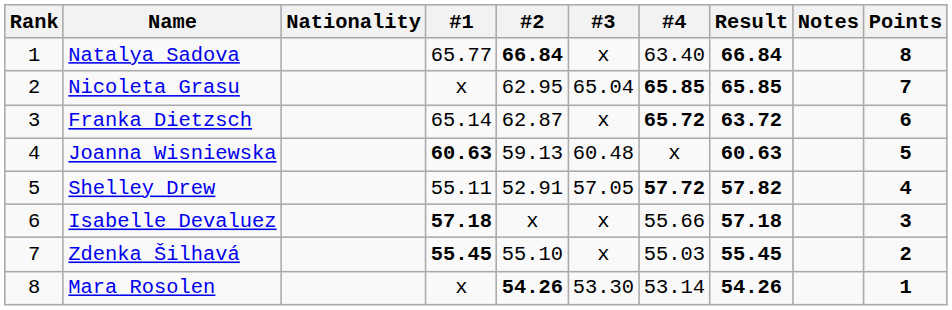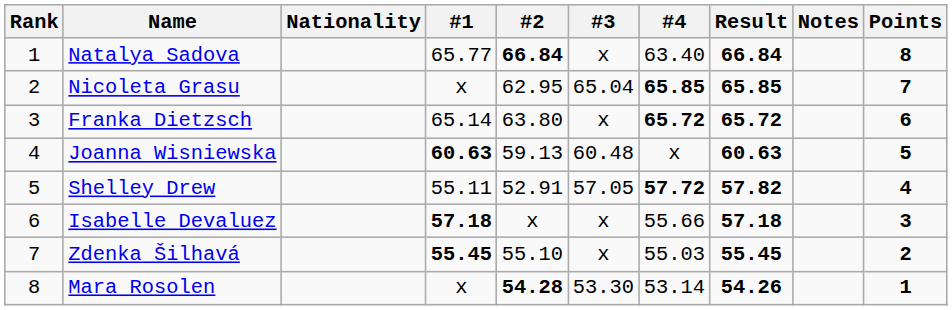 <table class="wikitable sortable" style="text-align:center">
 <tr>
 <th>Rank</th>
 <th>Name</th>
 <th>Nationality</th>
 <th>#1</th>
 <th>#2</th>
 <th>#3</th>
 <th>#4</th>
 <th>Result</th>
 <th>Notes</th>
 <th>Points</th>
 </tr>
 <tr>
 <td>1</td>
 <td align=left><a href='#'>Natalya Sadova</a></td>
 <td align=left></td>
 <td>65.77</td>
 <td><strong>66.84</strong></td>
 <td>x</td>
 <td>63.40</td>
 <td><strong>66.84</strong></td>
 <td></td>
 <td><strong>8</strong></td>
 </tr>
 <tr>
 <td>2</td>
 <td align=left><a href='#'>Nicoleta Grasu</a></td>
 <td align=left></td>
 <td>x</td>
 <td>62.95</td>
 <td>65.04</td>
 <td><strong>65.85</strong></td>
 <td><strong>65.85</strong></td>
 <td></td>
 <td><strong>7</strong></td>
 </tr>
 <tr>
 <td>3</td>
 <td align=left><a href='#'>Franka Dietzsch</a></td>
 <td align=left></td>
 <td>65.14</td>
-<td>62.87</td>
+<td>63.80</td>
 <td>x</td>
 <td><strong>65.72</strong></td>
-<td><strong>63.72</strong></td>
+<td><strong>65.72</strong></td>
 <td></td>
 <td><strong>6</strong></td>
 </tr>
 <tr>
 <td>4</td>
 <td align=left><a href='#'>Joanna Wisniewska</a></td>
 <td align=left></td>
 <td><strong>60.63</strong></td>
 <td>59.13</td>
 <td>60.48</td>
 <td>x</td>
 <td><strong>60.63</strong></td>
 <td></td>
 <td><strong>5</strong></td>
 </tr>
 <tr>
 <td>5</td>
 <td align=left><a href='#'>Shelley Drew</a></td>
 <td align=left></td>
 <td>55.11</td>
 <td>52.91</td>
 <td>57.05</td>
 <td><strong>57.72</strong></td>
 <td><strong>57.82</strong></td>
 <td></td>
 <td><strong>4</strong></td>
 </tr>
 <tr>
 <td>6</td>
 <td align=left><a href='#'>Isabelle Devaluez</a></td>
 <td align=left></td>
 <td><strong>57.18</strong></td>
 <td>x</td>
 <td>x</td>
 <td>55.66</td>
 <td><strong>57.18</strong></td>
 <td></td>
 <td><strong>3</strong></td>
 </tr>
 <tr>
 <td>7</td>
 <td align=left><a href='#'>Zdenka Šilhavá</a></td>
 <td align=left></td>
 <td><strong>55.45</strong></td>
 <td>55.10</td>
 <td>x</td>
 <td>55.03</td>
 <td><strong>55.45</strong></td>
 <td></td>
 <td><strong>2</strong></td>
 </tr>
 <tr>
 <td>8</td>
 <td align=left><a href='#'>Mara Rosolen</a></td>
 <td align=left></td>
 <td>x</td>
-<td><strong>54.26</strong></td>
+<td><strong>54.28</strong></td>
 <td>53.30</td>
 <td>53.14</td>
 <td><strong>54.26</strong></td>
 <td></td>
 <td><strong>1</strong></td>
 </tr>
 </table>
